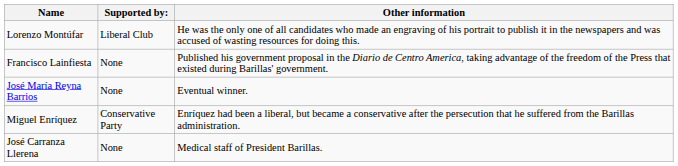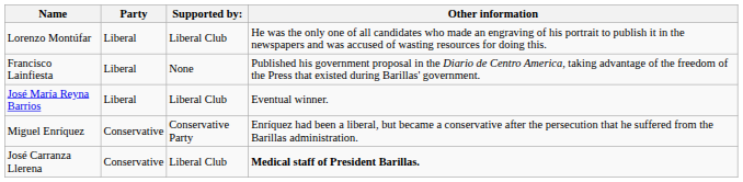 <table class = wikitable width = 65%>
 <tr>
 <th>Name</th>
+<th>Party</th>
 <th>Supported by:</th>
 <th>Other information</th>
 </tr>
 <tr>
 <td>Lorenzo Montúfar</td>
+<td>Liberal</td>
 <td>Liberal Club</td>
 <td>He was the only one of all candidates who made an engraving of his portrait to publish it in the newspapers and was accused of wasting resources for doing this.</td>
 </tr>
 <tr>
 <td>Francisco Lainfiesta</td>
+<td>Liberal</td>
 <td>None</td>
 <td>Published his government proposal in the <em>Diario de Centro America</em>, taking advantage of the freedom of the Press that existed during Barillas' government.</td>
 </tr>
 <tr>
 <td><a href='#'>José María Reyna Barrios</a></td>
-<td>None</td>
+<td>Liberal</td>
+<td>Liberal Club</td>
 <td>Eventual winner.</td>
 </tr>
 <tr>
 <td>Miguel Enríquez</td>
+<td>Conservative</td>
 <td>Conservative Party</td>
 <td>Enríquez had been a liberal, but became a conservative after the persecution that he suffered from the Barillas administration.</td>
 </tr>
 <tr>
 <td>José Carranza Llerena</td>
-<td>None</td>
-<td>Medical staff of President Barillas.</td>
+<td>Conservative</td>
+<td>Liberal Club</td>
+<td><strong>Medical staff of President Barillas.</strong></td>
 </tr>
 </table>
